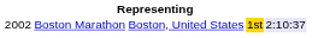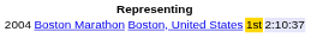 <table>
 <tr>
 <th colspan="5">Representing </th>
 </tr>
 <tr>
-<td>2002</td>
+<td>2004</td>
 <td><a href='#'>Boston Marathon</a></td>
 <td><a href='#'>Boston, United States</a></td>
 <td bgcolor="gold">1st</td>
 <td style="background: lavender;">2:10:37</td>
 </tr>
 </table>
